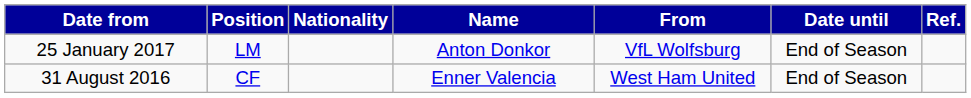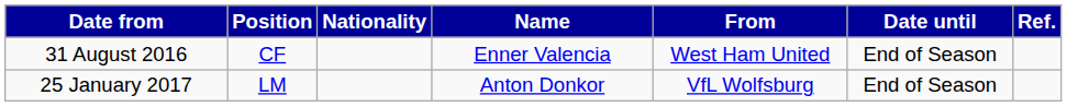 <table class="wikitable"  style="text-align:center; font-size:90%; ">
 <tr>
 <th style="background:#009; color:white; width:150px;">Date from</th>
 <th style="background:#009; color:white; width:50px;">Position</th>
 <th style="background:#009; color:white; width:50px;">Nationality</th>
 <th style="background:#009; color:white; width:150px;">Name</th>
 <th style="background:#009; color:white; width:130px;">From</th>
 <th style="background:#009; color:white; width:110px;">Date until</th>
 <th style="background:#009; color:white; width:25px;">Ref.</th>
 </tr>
 <tr>
+<td>31 August 2016</td>
+<td><a href='#'>CF</a></td>
+<td></td>
+<td><a href='#'>Enner Valencia</a></td>
+<td><a href='#'>West Ham United</a></td>
+<td>End of Season</td>
+<td></td>
+</tr>
+<tr>
 <td>25 January 2017</td>
 <td><a href='#'>LM</a></td>
 <td></td>
 <td><a href='#'>Anton Donkor</a></td>
 <td><a href='#'>VfL Wolfsburg</a></td>
 <td>End of Season</td>
 <td></td>
 </tr>
-<tr>
-<td>31 August 2016</td>
-<td><a href='#'>CF</a></td>
-<td></td>
-<td><a href='#'>Enner Valencia</a></td>
-<td><a href='#'>West Ham United</a></td>
-<td>End of Season</td>
-<td></td>
-</tr>
 </table>
